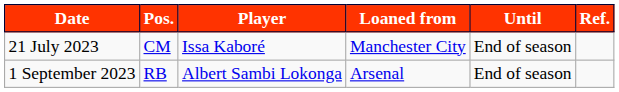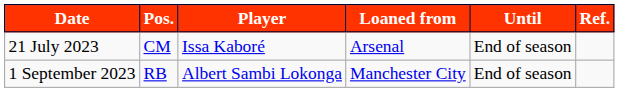 <table class="wikitable plainrowheaders sortable">
 <tr>
 <th style="background:#FF3300; color:#ffffff; border:1px solid #000033;">Date</th>
 <th style="background:#FF3300; color:#ffffff; border:1px solid #000033;">Pos.</th>
 <th style="background:#FF3300; color:#ffffff; border:1px solid #000033;">Player</th>
 <th style="background:#FF3300; color:#ffffff; border:1px solid #000033;">Loaned from</th>
 <th style="background:#FF3300; color:#ffffff; border:1px solid #000033;">Until</th>
 <th style="background:#FF3300; color:#ffffff; border:1px solid #000033;">Ref.</th>
 </tr>
 <tr>
 <td>21 July 2023</td>
 <td><a href='#'>CM</a></td>
 <td> <a href='#'>Issa Kaboré</a></td>
-<td> <a href='#'>Manchester City</a></td>
+<td> <a href='#'>Arsenal</a></td>
 <td>End of season</td>
 <td></td>
 </tr>
 <tr>
 <td>1 September 2023</td>
 <td><a href='#'>RB</a></td>
 <td> <a href='#'>Albert Sambi Lokonga</a></td>
-<td> <a href='#'>Arsenal</a></td>
+<td> <a href='#'>Manchester City</a></td>
 <td>End of season</td>
 <td></td>
 </tr>
 </table>
